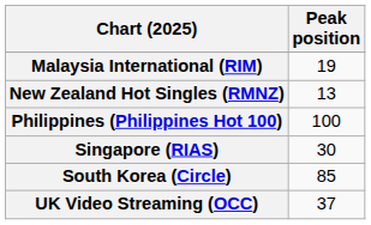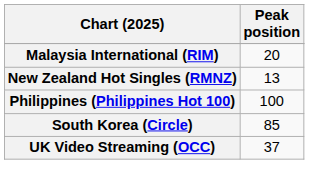 <table class="wikitable sortable plainrowheaders" style="text-align:center">
 <tr>
 <th scope="col">Chart (2025)</th>
 <th scope="col">Peak<br>position</th>
 </tr>
 <tr>
 </tr>
 <tr>
 <th scope="row">Malaysia International (<a href='#'>RIM</a>)</th>
-<td>19</td>
+<td>20</td>
 </tr>
 <tr>
 <th scope="row">New Zealand Hot Singles (<a href='#'>RMNZ</a>)</th>
 <td>13</td>
 </tr>
 <tr>
 <th scope="row">Philippines (<a href='#'>Philippines Hot 100</a>)</th>
 <td>100</td>
 </tr>
 <tr>
-<th scope="row">Singapore (<a href='#'>RIAS</a>)</th>
-<td>30</td>
-</tr>
-<tr>
 <th scope="row">South Korea (<a href='#'>Circle</a>)</th>
 <td>85</td>
 </tr>
 <tr>
 <th scope="row">UK Video Streaming (<a href='#'>OCC</a>)</th>
 <td>37</td>
 </tr>
 </table>
